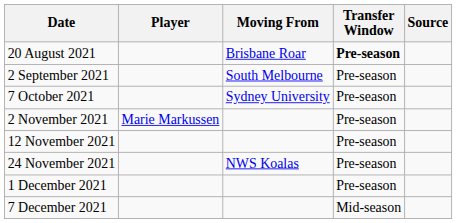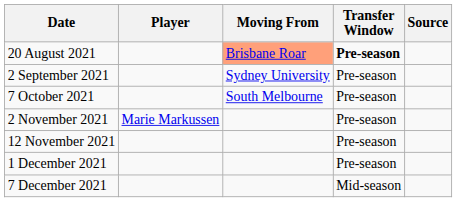 <table class="wikitable sortable">
 <tr>
 <th>Date</th>
 <th>Player</th>
 <th>Moving From</th>
 <th>Transfer<br>Window</th>
 <th>Source</th>
 </tr>
 <tr>
 <td>20 August 2021</td>
 <td></td>
-<td><a href='#'>Brisbane Roar</a></td>
+<td style="background: lightsalmon;"><a href='#'>Brisbane Roar</a></td>
 <td><strong>Pre-season</strong></td>
 <td></td>
 </tr>
 <tr>
 <td>2 September 2021</td>
 <td></td>
-<td><a href='#'>South Melbourne</a></td>
+<td><a href='#'>Sydney University</a></td>
 <td>Pre-season</td>
 <td></td>
 </tr>
 <tr>
 <td>7 October 2021</td>
 <td></td>
-<td><a href='#'>Sydney University</a></td>
+<td><a href='#'>South Melbourne</a></td>
 <td>Pre-season</td>
 <td></td>
 </tr>
 <tr>
 <td>2 November 2021</td>
 <td> <a href='#'>Marie Markussen</a></td>
 <td></td>
 <td>Pre-season</td>
 <td></td>
 </tr>
 <tr>
 <td>12 November 2021</td>
 <td></td>
 <td></td>
 <td>Pre-season</td>
 <td></td>
 </tr>
 <tr>
-<td>24 November 2021</td>
-<td></td>
-<td><a href='#'>NWS Koalas</a></td>
-<td>Pre-season</td>
-<td></td>
-</tr>
-<tr>
 <td>1 December 2021</td>
 <td></td>
 <td></td>
 <td>Pre-season</td>
 <td></td>
 </tr>
 <tr>
 <td>7 December 2021</td>
 <td></td>
 <td></td>
 <td>Mid-season</td>
 <td></td>
 </tr>
 </table>
